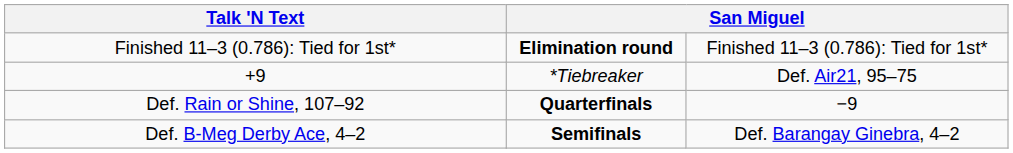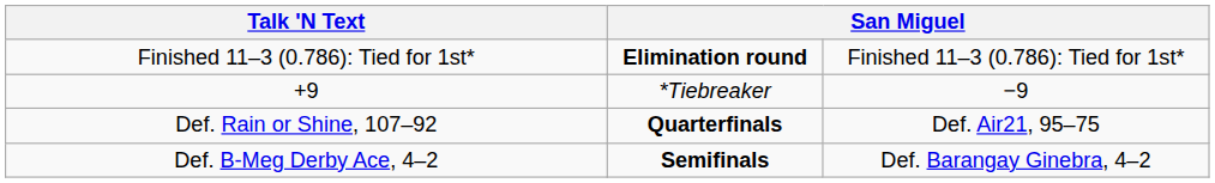 <table class=wikitable style="text-align:center">
 <tr>
 <th colspan=2 width=45%><a href='#'>Talk 'N Text</a></th>
 <th colspan=2 width=45%><a href='#'>San Miguel</a></th>
 </tr>
 <tr>
 <td>Finished 11–3 (0.786): Tied for 1st*</td>
 <td colspan=2><strong>Elimination round</strong></td>
 <td>Finished 11–3 (0.786): Tied for 1st*</td>
 </tr>
 <tr>
 <td>+9</td>
 <td colspan=2><em>*Tiebreaker</em></td>
-<td>Def. <a href='#'>Air21</a>, 95–75</td>
+<td>−9</td>
 </tr>
 <tr>
 <td>Def. <a href='#'>Rain or Shine</a>, 107–92</td>
 <td colspan=2><strong>Quarterfinals</strong></td>
-<td>−9</td>
+<td>Def. <a href='#'>Air21</a>, 95–75</td>
 </tr>
 <tr>
 <td>Def. <a href='#'>B-Meg Derby Ace</a>, 4–2</td>
 <td colspan=2><strong>Semifinals</strong></td>
 <td>Def. <a href='#'>Barangay Ginebra</a>, 4–2</td>
 </tr>
 </table>
